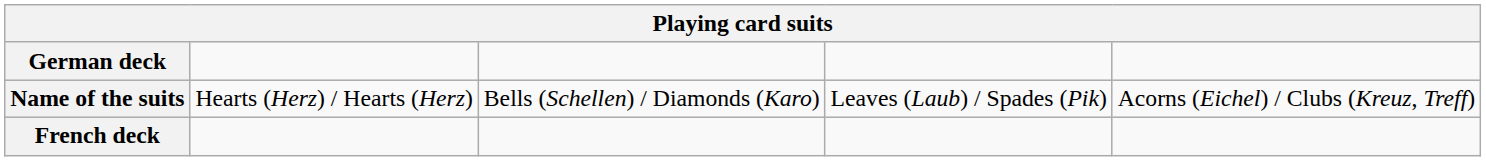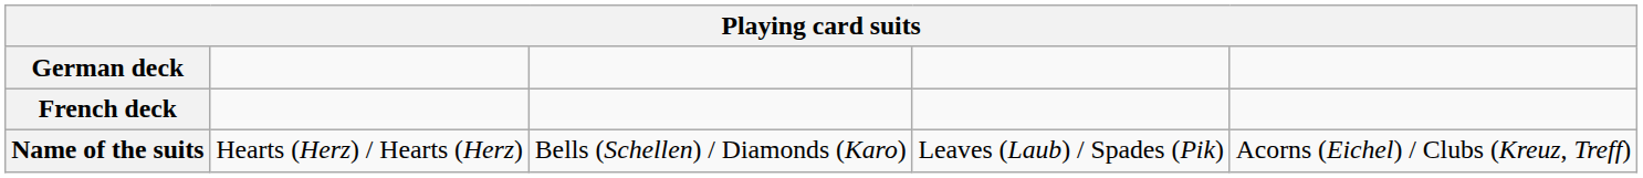 <table class="wikitable">
 <tr>
 <th colspan="5">Playing card suits</th>
 </tr>
 <tr>
 <th>German deck</th>
 <td></td>
 <td></td>
 <td></td>
 <td></td>
 </tr>
 <tr>
+<th>French deck</th>
+<td></td>
+<td></td>
+<td></td>
+<td></td>
+</tr>
+<tr>
 <th>Name of the suits</th>
 <td>Hearts (<em>Herz</em>) / Hearts (<em>Herz</em>)</td>
 <td>Bells (<em>Schellen</em>) / Diamonds (<em>Karo</em>)</td>
 <td>Leaves (<em>Laub</em>) / Spades (<em>Pik</em>)</td>
 <td>Acorns (<em>Eichel</em>) / Clubs (<em>Kreuz</em>, <em>Treff</em>)</td>
 </tr>
-<tr>
-<th>French deck</th>
-<td></td>
-<td></td>
-<td></td>
-<td></td>
-</tr>
 </table>
